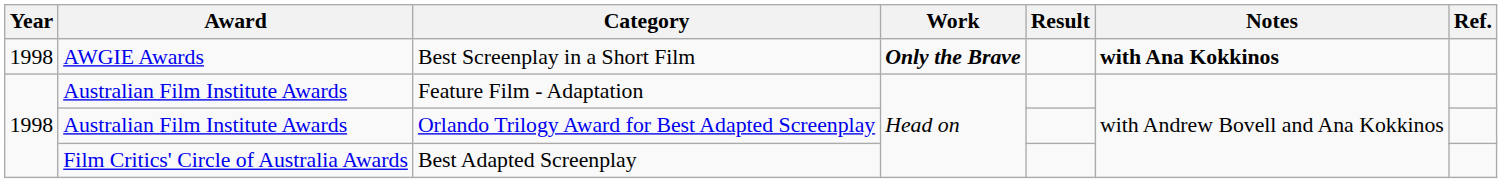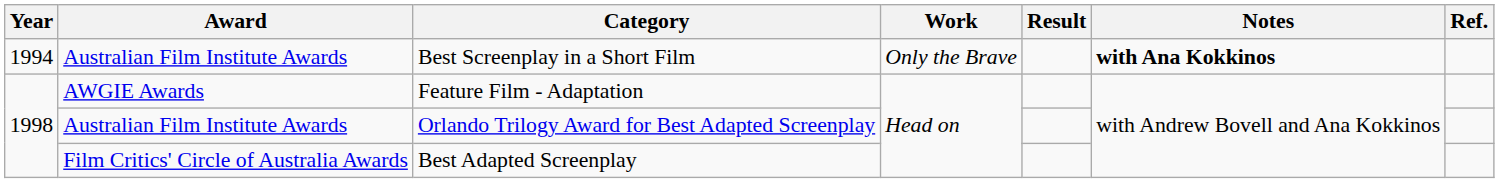 <table class="wikitable">
 <tr>
 <th>Year</th>
 <th>Award</th>
 <th>Category</th>
 <th>Work</th>
 <th>Result</th>
 <th>Notes</th>
 <th>Ref.</th>
 </tr>
 <tr>
-<td>1998</td>
-<td><a href='#'>AWGIE Awards</a></td>
+<td>1994</td>
+<td><a href='#'>Australian Film Institute Awards</a></td>
 <td>Best Screenplay in a Short Film</td>
-<td><strong><em>Only the Brave</em></strong></td>
+<td><em>Only the Brave</em></td>
 <td></td>
 <td><strong>with Ana Kokkinos</strong></td>
 <td></td>
 </tr>
 <tr>
 <td rowspan="3">1998</td>
-<td><a href='#'>Australian Film Institute Awards</a></td>
+<td><a href='#'>AWGIE Awards</a></td>
 <td>Feature Film - Adaptation</td>
 <td rowspan="3"><em>Head on</em></td>
 <td></td>
 <td rowspan="3">with Andrew Bovell and Ana Kokkinos</td>
 <td></td>
 </tr>
 <tr>
 <td><a href='#'>Australian Film Institute Awards</a></td>
 <td><a href='#'>Orlando Trilogy Award for Best Adapted Screenplay</a></td>
 <td></td>
 <td></td>
 </tr>
 <tr>
 <td><a href='#'>Film Critics' Circle of Australia Awards</a></td>
 <td>Best Adapted Screenplay</td>
 <td></td>
 <td></td>
 </tr>
 </table>
